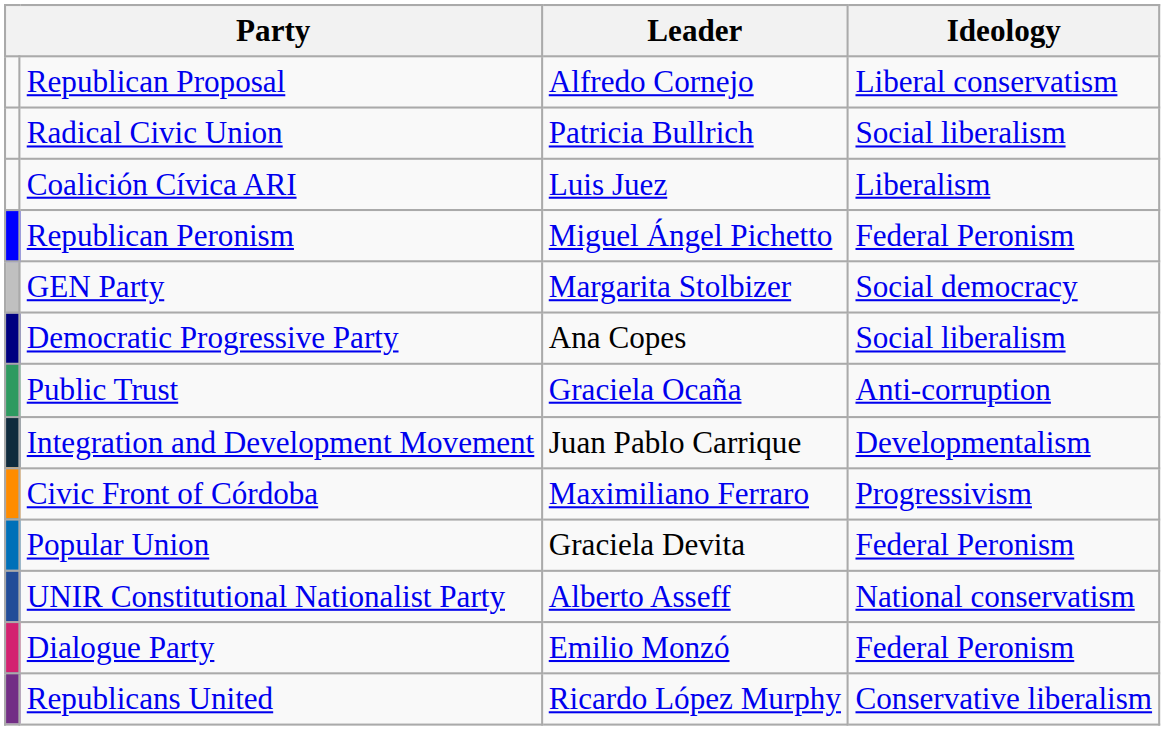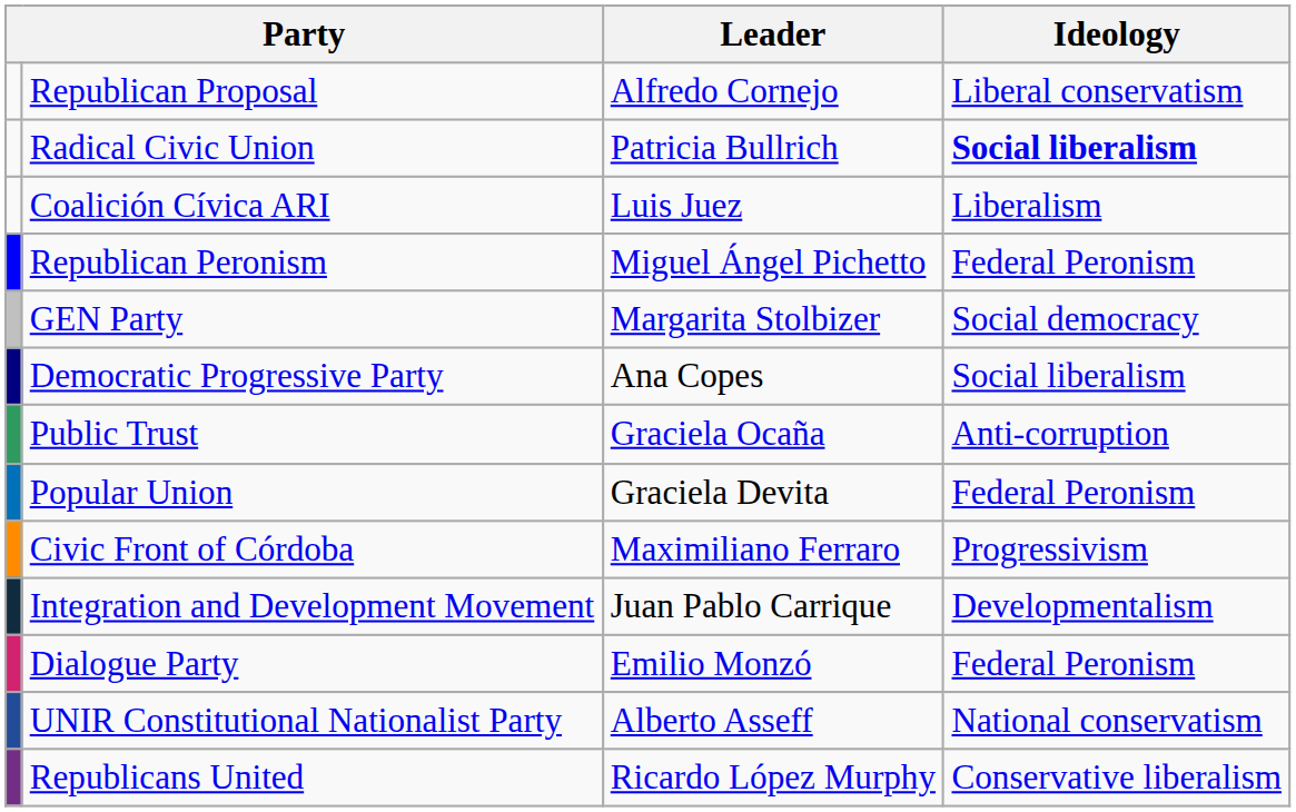 <table class="wikitable" style="font-size:95%">
 <tr>
 <th colspan=2>Party</th>
 <th>Leader</th>
 <th>Ideology</th>
 </tr>
 <tr>
 <td bgcolor=></td>
 <td><a href='#'>Republican Proposal</a></td>
 <td><a href='#'>Alfredo Cornejo</a></td>
 <td><a href='#'>Liberal conservatism</a></td>
 </tr>
 <tr>
 <td bgcolor=></td>
 <td><a href='#'>Radical Civic Union</a></td>
 <td><a href='#'>Patricia Bullrich</a></td>
-<td><a href='#'>Social liberalism</a></td>
+<td><strong><a href='#'>Social liberalism</a></strong></td>
 </tr>
 <tr>
 <td bgcolor=></td>
 <td><a href='#'>Coalición Cívica ARI</a></td>
 <td><a href='#'>Luis Juez</a></td>
 <td><a href='#'>Liberalism</a></td>
 </tr>
 <tr>
 <td bgcolor=Blue></td>
 <td><a href='#'>Republican Peronism</a></td>
 <td><a href='#'>Miguel Ángel Pichetto</a></td>
 <td><a href='#'>Federal Peronism</a></td>
 </tr>
 <tr>
 <td bgcolor="#C0C0C0"></td>
 <td><a href='#'>GEN Party</a></td>
 <td><a href='#'>Margarita Stolbizer</a></td>
 <td><a href='#'>Social democracy</a></td>
 </tr>
 <tr>
 <td bgcolor="#000080"></td>
 <td><a href='#'>Democratic Progressive Party</a></td>
 <td>Ana Copes</td>
 <td><a href='#'>Social liberalism</a></td>
 </tr>
 <tr>
 <td bgcolor="#2E9A60"></td>
 <td><a href='#'>Public Trust</a></td>
 <td><a href='#'>Graciela Ocaña</a></td>
 <td><a href='#'>Anti-corruption</a></td>
 </tr>
 <tr>
-<td bgcolor="#0F2B3D"></td>
-<td><a href='#'>Integration and Development Movement</a></td>
-<td>Juan Pablo Carrique</td>
-<td><a href='#'>Developmentalism</a></td>
+<td bgcolor="#0070B8"></td>
+<td><a href='#'>Popular Union</a></td>
+<td>Graciela Devita</td>
+<td><a href='#'>Federal Peronism</a></td>
 </tr>
 <tr>
 <td bgcolor="#FF8C00"></td>
 <td><a href='#'>Civic Front of Córdoba</a></td>
 <td><a href='#'>Maximiliano Ferraro</a></td>
 <td><a href='#'>Progressivism</a></td>
 </tr>
 <tr>
-<td bgcolor="#0070B8"></td>
-<td><a href='#'>Popular Union</a></td>
-<td>Graciela Devita</td>
+<td bgcolor="#0F2B3D"></td>
+<td><a href='#'>Integration and Development Movement</a></td>
+<td>Juan Pablo Carrique</td>
+<td><a href='#'>Developmentalism</a></td>
+</tr>
+<tr>
+<td bgcolor="#D32270"></td>
+<td><a href='#'>Dialogue Party</a></td>
+<td><a href='#'>Emilio Monzó</a></td>
 <td><a href='#'>Federal Peronism</a></td>
 </tr>
 <tr>
 <td bgcolor="#224C98"></td>
 <td><a href='#'>UNIR Constitutional Nationalist Party</a></td>
 <td><a href='#'>Alberto Asseff</a></td>
 <td><a href='#'>National conservatism</a></td>
 </tr>
 <tr>
-<td bgcolor="#D32270"></td>
-<td><a href='#'>Dialogue Party</a></td>
-<td><a href='#'>Emilio Monzó</a></td>
-<td><a href='#'>Federal Peronism</a></td>
-</tr>
-<tr>
 <td bgcolor="#722E85"></td>
 <td><a href='#'>Republicans United</a></td>
 <td><a href='#'>Ricardo López Murphy</a></td>
 <td><a href='#'>Conservative liberalism</a></td>
 </tr>
 </table>
